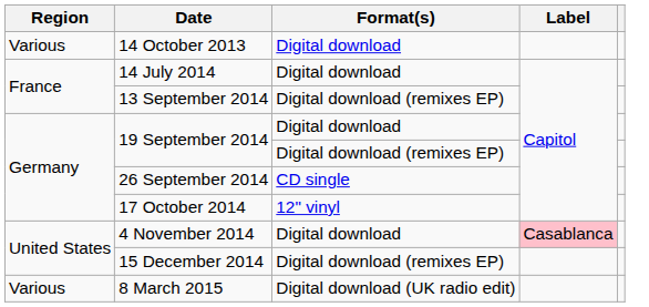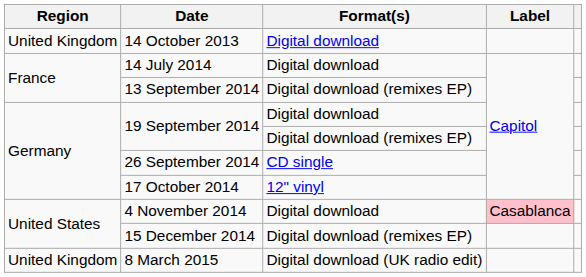 <table class="wikitable plainrowheaders">
 <tr>
 <th scope="col">Region</th>
 <th scope="col">Date</th>
 <th scope="col">Format(s)</th>
 <th scope="col">Label</th>
 <th scope="col"></th>
 </tr>
 <tr>
-<td>Various</td>
+<td>United Kingdom</td>
 <td>14 October 2013</td>
 <td><a href='#'>Digital download</a></td>
 <td></td>
 <td></td>
 </tr>
 <tr>
 <td rowspan="2">France</td>
 <td>14 July 2014</td>
 <td>Digital download</td>
 <td rowspan="6"><a href='#'>Capitol</a></td>
 <td></td>
 </tr>
 <tr>
 <td>13 September 2014</td>
 <td>Digital download (remixes EP)</td>
 <td></td>
 </tr>
 <tr>
 <td rowspan="4">Germany</td>
 <td rowspan="2">19 September 2014</td>
 <td>Digital download</td>
 <td></td>
 </tr>
 <tr>
 <td>Digital download (remixes EP)</td>
 <td></td>
 </tr>
 <tr>
 <td>26 September 2014</td>
 <td><a href='#'>CD single</a></td>
 <td></td>
 </tr>
 <tr>
 <td>17 October 2014</td>
 <td><a href='#'>12" vinyl</a></td>
 <td></td>
 </tr>
 <tr>
 <td rowspan="2">United States</td>
 <td>4 November 2014</td>
 <td>Digital download</td>
 <td style="background: pink;">Casablanca</td>
 <td></td>
 </tr>
 <tr>
 <td>15 December 2014</td>
 <td>Digital download (remixes EP)</td>
 <td></td>
 <td></td>
 </tr>
 <tr>
-<td>Various</td>
+<td>United Kingdom</td>
 <td>8 March 2015</td>
 <td>Digital download (UK radio edit)</td>
 <td></td>
 <td></td>
 </tr>
 </table>
